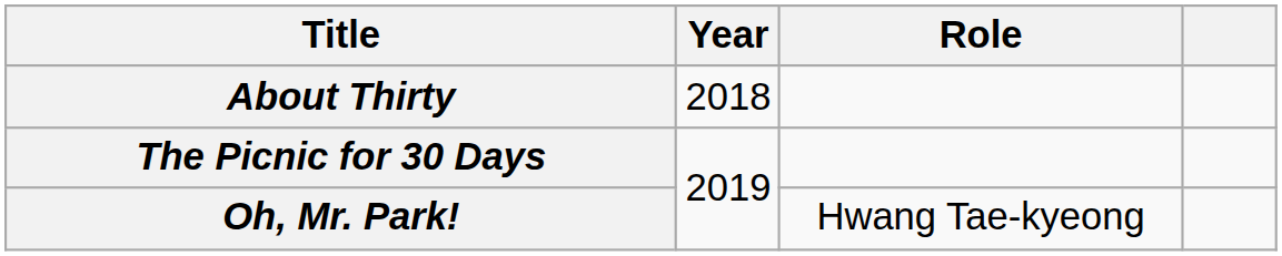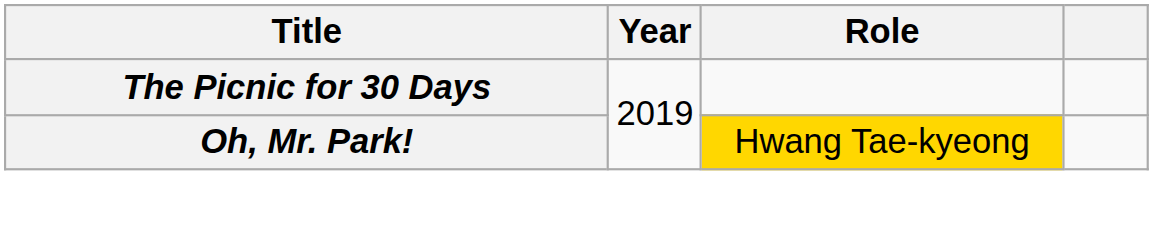 <table class="wikitable sortable plainrowheaders" style="text-align:center;" border="1">
 <tr>
 <th scope="col" style="width: 17em;">Title</th>
 <th scope="col" style="width: 2em;">Year</th>
 <th scope="col" style="width: 10em;">Role</th>
 <th scope="col" class="unsortable" style="width: 2em;"></th>
-</tr>
-<tr>
-<th scope="row"><em>About Thirty</em></th>
-<td>2018</td>
-<td></td>
-<td></td>
 </tr>
 <tr>
 <th scope="row"><em>The Picnic for 30 Days</em></th>
 <td rowspan="2">2019</td>
 <td></td>
 <td></td>
 </tr>
 <tr>
 <th scope="row"><em>Oh, Mr. Park!</em></th>
-<td>Hwang Tae-kyeong</td>
+<td style="background: gold;">Hwang Tae-kyeong</td>
 <td></td>
 </tr>
 </table>
